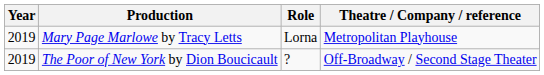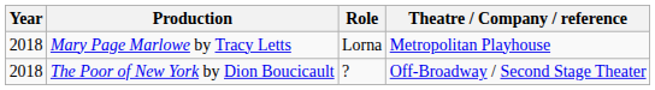 <table class="wikitable unsortable">
 <tr>
 <th>Year</th>
 <th>Production</th>
 <th>Role</th>
 <th>Theatre / Company / reference</th>
 </tr>
 <tr>
-<td>2019</td>
+<td>2018</td>
 <td><em><a href='#'>Mary Page Marlowe</a></em> by <a href='#'>Tracy Letts</a></td>
 <td>Lorna</td>
 <td><a href='#'>Metropolitan Playhouse</a></td>
 </tr>
 <tr>
-<td>2019</td>
+<td>2018</td>
 <td><em><a href='#'>The Poor of New York</a></em> by <a href='#'>Dion Boucicault</a></td>
 <td>?</td>
 <td><a href='#'>Off-Broadway</a> / <a href='#'>Second Stage Theater</a></td>
 </tr>
 </table>
